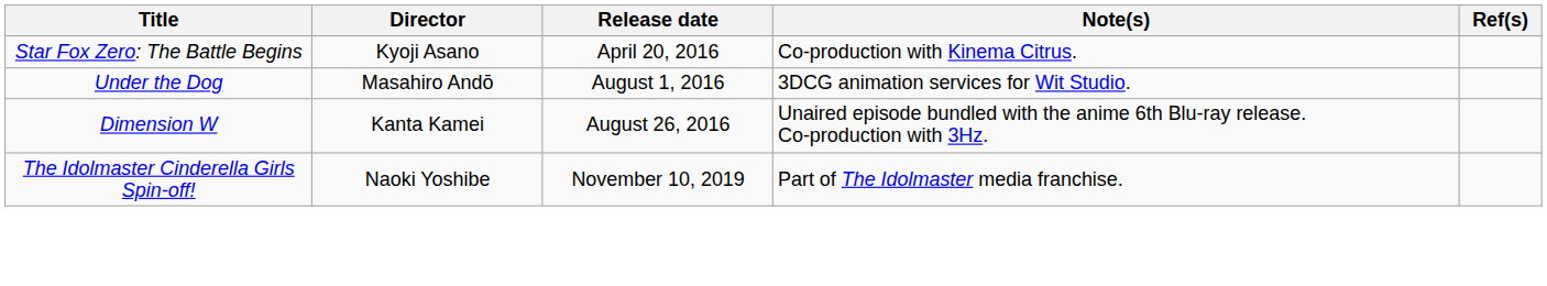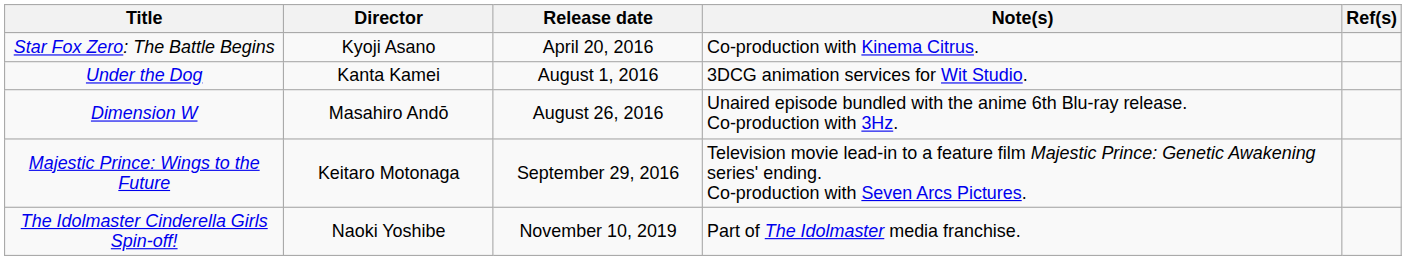 <table class="wikitable" style="text-align:center; margin=auto;">
 <tr>
 <th scope="col" width=20%>Title</th>
 <th scope="col" width=15%>Director</th>
 <th scope="col" width=15%>Release date</th>
 <th scope="col" class="unsortable">Note(s)</th>
 <th scope="col" class="unsortable">Ref(s)</th>
 </tr>
 <tr>
 <td><em><a href='#'>Star Fox Zero</a>: The Battle Begins</em></td>
 <td>Kyoji Asano</td>
 <td>April 20, 2016</td>
 <td style="text-align:left;">Co-production with <a href='#'>Kinema Citrus</a>.</td>
 <td></td>
 </tr>
 <tr>
 <td><em><a href='#'>Under the Dog</a></em></td>
-<td>Masahiro Andō</td>
+<td>Kanta Kamei</td>
 <td>August 1, 2016</td>
 <td style="text-align:left;">3DCG animation services for <a href='#'>Wit Studio</a>.</td>
 <td></td>
 </tr>
 <tr>
 <td><em><a href='#'>Dimension W</a></em></td>
-<td>Kanta Kamei</td>
+<td>Masahiro Andō</td>
 <td>August 26, 2016</td>
 <td style="text-align:left;">Unaired episode bundled with the anime 6th Blu-ray release.<br>Co-production with <a href='#'>3Hz</a>.</td>
+<td></td>
+</tr>
+<tr>
+<td><em><a href='#'>Majestic Prince: Wings to the Future</a></em></td>
+<td>Keitaro Motonaga</td>
+<td>September 29, 2016</td>
+<td style="text-align:left;">Television movie lead-in to a feature film <em>Majestic Prince: Genetic Awakening</em> series' ending.<br>Co-production with <a href='#'>Seven Arcs Pictures</a>.</td>
 <td></td>
 </tr>
 <tr>
 <td><em><a href='#'>The Idolmaster Cinderella Girls Spin-off!</a></em></td>
 <td>Naoki Yoshibe</td>
 <td>November 10, 2019</td>
 <td style="text-align:left;">Part of <em><a href='#'>The Idolmaster</a></em> media franchise.</td>
 <td></td>
 </tr>
 </table>
